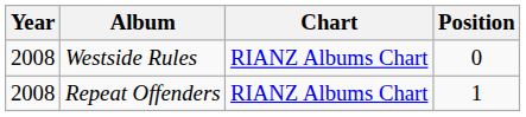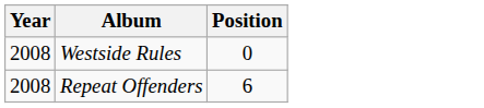 <table class="wikitable">
 <tr>
 <th>Year</th>
 <th>Album</th>
-<th>Chart</th>
 <th>Position</th>
 </tr>
 <tr>
 <td>2008</td>
 <td><em>Westside Rules</em></td>
-<td><a href='#'>RIANZ Albums Chart</a></td>
 <td align="center">0</td>
 </tr>
 <tr>
 <td>2008</td>
 <td><em>Repeat Offenders</em></td>
-<td align="left"><a href='#'>RIANZ Albums Chart</a></td>
-<td align="center">1</td>
+<td align="center">6</td>
 </tr>
 </table>
